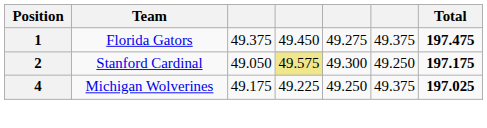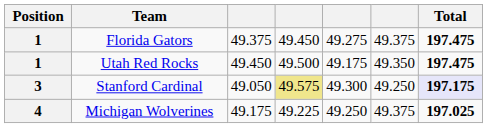 <table class="wikitable sortable" style="text-align:center; ">
 <tr>
 <th>Position</th>
 <th>Team</th>
 <th width="10%"></th>
 <th width="10%"></th>
 <th width="10%"></th>
 <th width="10%"></th>
 <th>Total</th>
 </tr>
 <tr>
 <th>1</th>
 <td><a href='#'>Florida Gators</a></td>
 <td>49.375</td>
 <td>49.450</td>
 <td>49.275</td>
 <td>49.375</td>
 <td><strong>197.475</strong></td>
 </tr>
 <tr>
-<th>2</th>
+<th>1</th>
+<td><a href='#'>Utah Red Rocks</a></td>
+<td>49.450</td>
+<td>49.500</td>
+<td>49.175</td>
+<td>49.350</td>
+<td><strong>197.475</strong></td>
+</tr>
+<tr>
+<th>3</th>
 <td><a href='#'>Stanford Cardinal</a></td>
 <td>49.050</td>
 <td style="background: khaki;">49.575</td>
 <td>49.300</td>
 <td>49.250</td>
-<td><strong>197.175</strong></td>
+<td style="background: lavender;"><strong>197.175</strong></td>
 </tr>
 <tr>
 <th>4</th>
 <td><a href='#'>Michigan Wolverines</a></td>
 <td>49.175</td>
 <td>49.225</td>
 <td>49.250</td>
 <td>49.375</td>
 <td><strong>197.025</strong></td>
 </tr>
 </table>
